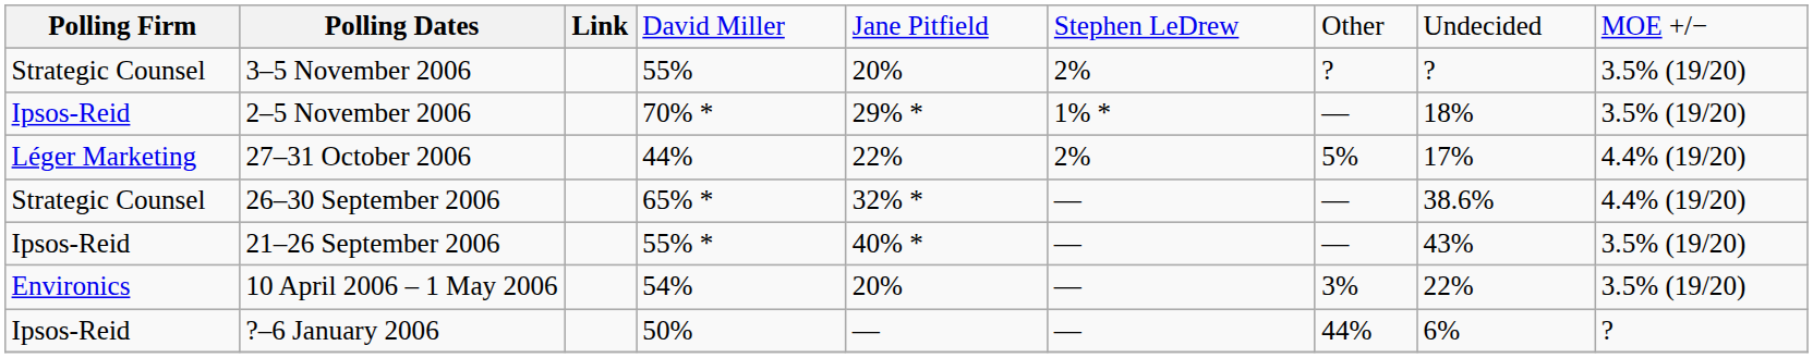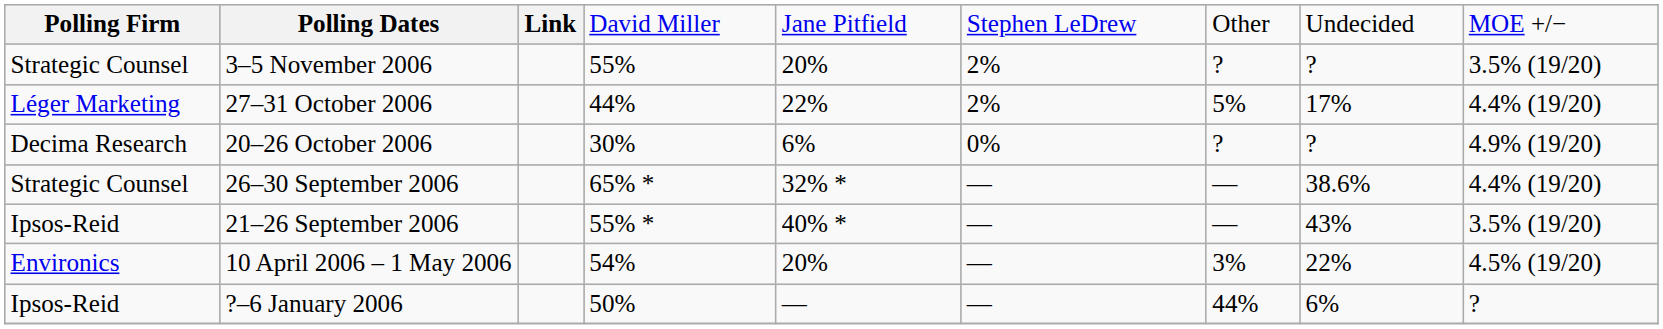 <table class="wikitable">
 <tr>
 <th width=13%>Polling Firm</th>
 <th width=18%>Polling Dates</th>
 <th width=4%>Link</th>
 <td><a href='#'>David Miller</a></td>
 <td><a href='#'>Jane Pitfield</a></td>
 <td><a href='#'>Stephen LeDrew</a></td>
 <td>Other</td>
 <td>Undecided</td>
 <td><a href='#'>MOE</a> +/−</td>
 </tr>
 <tr>
 <td>Strategic Counsel</td>
 <td>3–5 November 2006</td>
 <td></td>
 <td>55%</td>
 <td>20%</td>
 <td>2%</td>
 <td>?</td>
 <td>?</td>
 <td>3.5% (19/20)</td>
 </tr>
 <tr>
-<td><a href='#'>Ipsos-Reid</a></td>
-<td>2–5 November 2006</td>
-<td></td>
-<td>70% *</td>
-<td>29% *</td>
-<td>1% *</td>
-<td>—</td>
-<td>18%</td>
-<td>3.5% (19/20)</td>
-</tr>
-<tr>
 <td><a href='#'>Léger Marketing</a></td>
 <td>27–31 October 2006</td>
 <td> </td>
 <td>44%</td>
 <td>22%</td>
 <td>2%</td>
 <td>5%</td>
 <td>17%</td>
 <td>4.4% (19/20)</td>
+</tr>
+<tr>
+<td>Decima Research</td>
+<td>20–26 October 2006</td>
+<td> </td>
+<td>30%</td>
+<td>6%</td>
+<td>0%</td>
+<td>?</td>
+<td>?</td>
+<td>4.9% (19/20)</td>
 </tr>
 <tr>
 <td>Strategic Counsel</td>
 <td>26–30 September 2006</td>
 <td></td>
 <td>65% *</td>
 <td>32% *</td>
 <td>—</td>
 <td>—</td>
 <td>38.6%</td>
 <td>4.4% (19/20)</td>
 </tr>
 <tr>
 <td>Ipsos-Reid</td>
 <td>21–26 September 2006</td>
 <td></td>
 <td>55% *</td>
 <td>40% *</td>
 <td>—</td>
 <td>—</td>
 <td>43%</td>
 <td>3.5% (19/20)</td>
 </tr>
 <tr>
 <td><a href='#'>Environics</a></td>
 <td>10 April 2006 – 1 May 2006</td>
 <td></td>
 <td>54%</td>
 <td>20%</td>
 <td>—</td>
 <td>3%</td>
 <td>22%</td>
-<td>3.5% (19/20)</td>
+<td>4.5% (19/20)</td>
 </tr>
 <tr>
 <td>Ipsos-Reid</td>
 <td>?–6 January 2006</td>
 <td></td>
 <td>50%</td>
 <td>—</td>
 <td>—</td>
 <td>44%</td>
 <td>6%</td>
 <td>?</td>
 </tr>
 <tr>
 </tr>
 </table>
